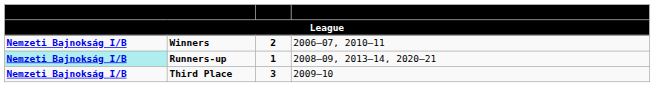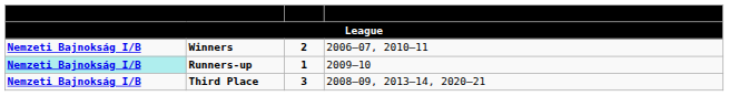 <table class="wikitable" width=70%>
 <tr>
 <th width=35% colspan=2 style="background:black;"><span>Honours</span></th>
 <th width=5% style="background:black;"><span>No.</span></th>
 <th width=50% style="background:black;"><span>Years</span></th>
 </tr>
 <tr>
 <th colspan="6" style="color:white; background:black"><strong>League</strong></th>
 </tr>
 <tr>
 <td><strong><a href='#'>Nemzeti Bajnokság I/B</a></strong></td>
 <td><strong>Winners</strong></td>
 <td align=center><strong>2</strong></td>
 <td>2006–07, 2010–11</td>
 </tr>
 <tr>
 <td style="background: paleturquoise;"><strong><a href='#'>Nemzeti Bajnokság I/B</a></strong></td>
 <td><strong>Runners-up</strong></td>
 <td align=center><strong>1</strong></td>
-<td>2008–09, 2013–14, 2020–21</td>
+<td>2009–10</td>
 </tr>
 <tr>
 <td><strong><a href='#'>Nemzeti Bajnokság I/B</a></strong></td>
 <td><strong>Third Place</strong></td>
 <td align=center><strong>3</strong></td>
-<td>2009–10</td>
+<td>2008–09, 2013–14, 2020–21</td>
 </tr>
 </table>
